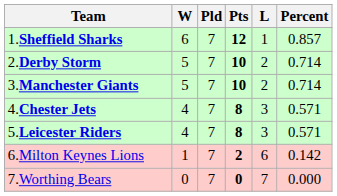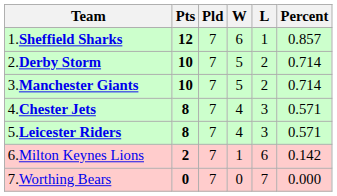 <table class="wikitable" style="text-align: center;">
 <tr>
 <th width="175">Team</th>
+<th width="20" abbr="Points">Pts</th>
+<th width="20" abbr="Played">Pld</th>
 <th width="20" abbr="Won">W</th>
-<th width="20" abbr="Played">Pld</th>
-<th width="20" abbr="Points">Pts</th>
 <th width="20" abbr="Lost">L</th>
 <th width="20" abbr="Percentage">Percent</th>
 </tr>
 <tr style="background: #ccffcc;">
 <td style="text-align:left;">1.<strong><a href='#'>Sheffield Sharks</a></strong></td>
+<td><strong>12</strong></td>
+<td>7</td>
 <td>6</td>
-<td>7</td>
-<td><strong>12</strong></td>
 <td>1</td>
 <td>0.857</td>
 </tr>
 <tr style="background: #ccffcc;">
 <td style="text-align:left;">2.<strong><a href='#'>Derby Storm</a></strong></td>
+<td><strong>10</strong></td>
+<td>7</td>
 <td>5</td>
-<td>7</td>
-<td><strong>10</strong></td>
 <td>2</td>
 <td>0.714</td>
 </tr>
 <tr style="background: #ccffcc;">
 <td style="text-align:left;">3.<strong><a href='#'>Manchester Giants</a></strong></td>
+<td><strong>10</strong></td>
+<td>7</td>
 <td>5</td>
-<td>7</td>
-<td><strong>10</strong></td>
 <td>2</td>
 <td>0.714</td>
 </tr>
 <tr style="background: #ccffcc;">
 <td style="text-align:left;">4.<strong><a href='#'>Chester Jets</a></strong></td>
+<td><strong>8</strong></td>
+<td>7</td>
 <td>4</td>
-<td>7</td>
-<td><strong>8</strong></td>
 <td>3</td>
 <td>0.571</td>
 </tr>
 <tr style="background: #ccffcc;">
 <td style="text-align:left;">5.<strong><a href='#'>Leicester Riders</a></strong></td>
+<td><strong>8</strong></td>
+<td>7</td>
 <td>4</td>
-<td>7</td>
-<td><strong>8</strong></td>
 <td>3</td>
 <td>0.571</td>
 </tr>
 <tr style="background: #ffcccc;">
 <td style="text-align:left;">6.<a href='#'>Milton Keynes Lions</a></td>
+<td><strong>2</strong></td>
+<td>7</td>
 <td>1</td>
-<td>7</td>
-<td><strong>2</strong></td>
 <td>6</td>
 <td>0.142</td>
 </tr>
 <tr style="background: #ffcccc;">
 <td style="text-align:left;">7.<a href='#'>Worthing Bears</a></td>
+<td><strong>0</strong></td>
+<td>7</td>
 <td>0</td>
-<td>7</td>
-<td><strong>0</strong></td>
 <td>7</td>
 <td>0.000</td>
 </tr>
 </table>
